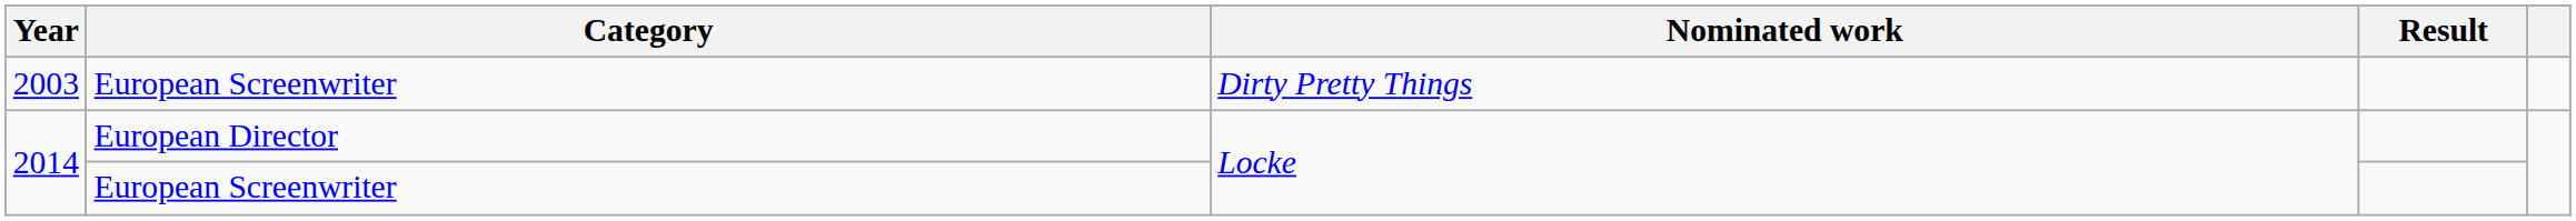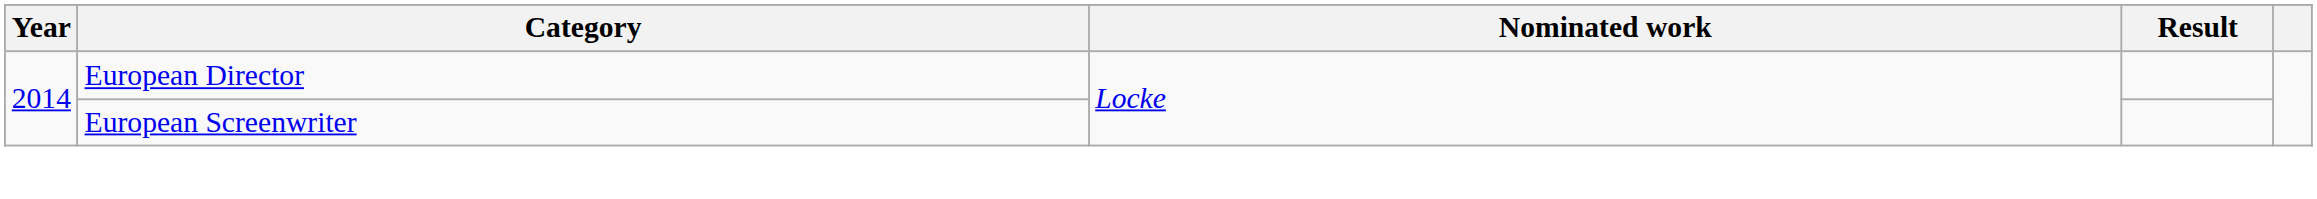 <table class="wikitable sortable">
 <tr>
 <th scope="col" style="width:1em;">Year</th>
 <th scope="col" style="width:39em;">Category</th>
 <th scope="col" style="width:40em;">Nominated work</th>
 <th scope="col" style="width:5em;">Result</th>
 <th scope="col" style="width:1em;"class="unsortable"></th>
-</tr>
-<tr>
-<td><a href='#'>2003</a></td>
-<td><a href='#'>European Screenwriter</a></td>
-<td><em><a href='#'>Dirty Pretty Things</a></em></td>
-<td></td>
-<td></td>
 </tr>
 <tr>
 <td rowspan="2"><a href='#'>2014</a></td>
 <td><a href='#'>European Director</a></td>
 <td rowspan="2"><em><a href='#'>Locke</a></em></td>
 <td></td>
 <td rowspan="2"></td>
 </tr>
 <tr>
 <td><a href='#'>European Screenwriter</a></td>
 <td></td>
 </tr>
 </table>
